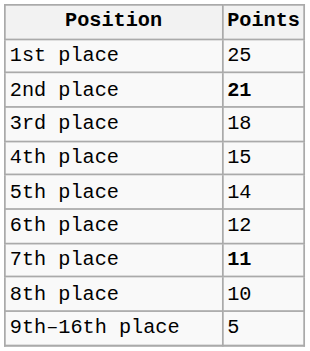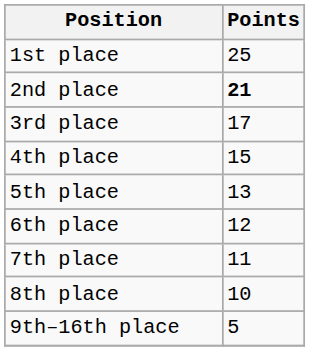 <table class="wikitable" style="font-size: 90%">
 <tr>
 <th width=120>Position</th>
 <th width=20>Points</th>
 </tr>
 <tr>
 <td>1st place</td>
 <td>25</td>
 </tr>
 <tr>
 <td>2nd place</td>
 <td><strong>21</strong></td>
 </tr>
 <tr>
 <td>3rd place</td>
-<td>18</td>
+<td>17</td>
 </tr>
 <tr>
 <td>4th place</td>
 <td>15</td>
 </tr>
 <tr>
 <td>5th place</td>
-<td>14</td>
+<td>13</td>
 </tr>
 <tr>
 <td>6th place</td>
 <td>12</td>
 </tr>
 <tr>
 <td>7th place</td>
-<td><strong>11</strong></td>
+<td>11</td>
 </tr>
 <tr>
 <td>8th place</td>
 <td>10</td>
 </tr>
 <tr>
 <td>9th–16th place</td>
 <td>5</td>
 </tr>
 <tr>
 </tr>
 </table>
